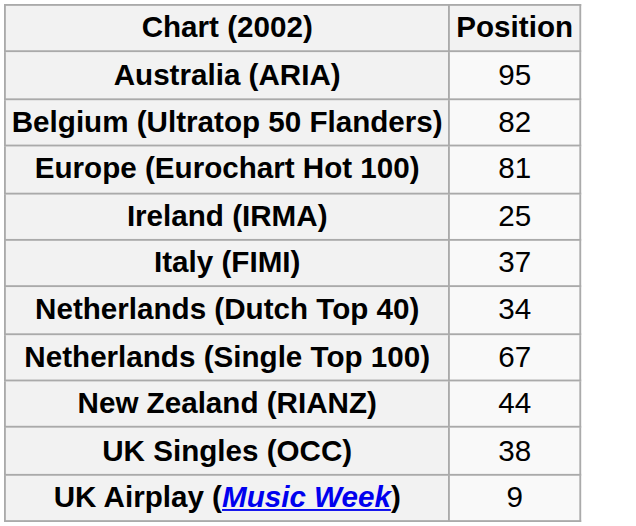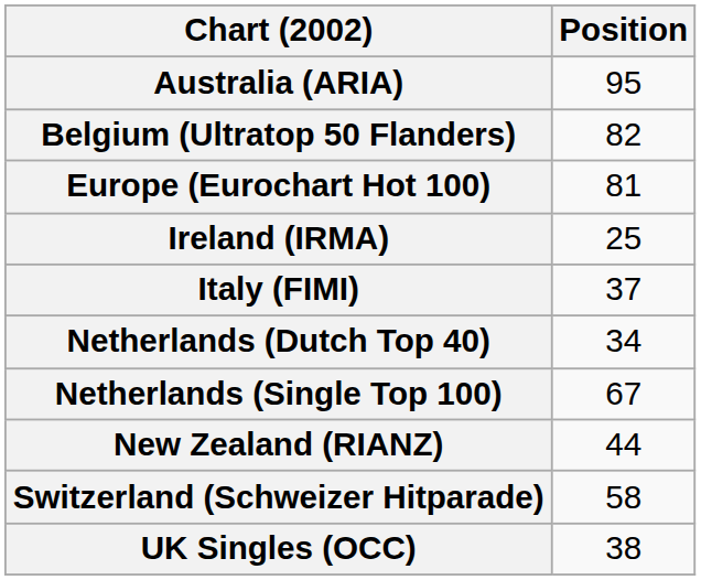 <table class="wikitable sortable plainrowheaders" style="text-align:center">
 <tr>
 <th>Chart (2002)</th>
 <th>Position</th>
 </tr>
 <tr>
 <th scope="row">Australia (ARIA)</th>
 <td>95</td>
 </tr>
 <tr>
 <th scope="row">Belgium (Ultratop 50 Flanders)</th>
 <td>82</td>
 </tr>
 <tr>
 <th scope="row">Europe (Eurochart Hot 100)</th>
 <td>81</td>
 </tr>
 <tr>
 <th scope="row">Ireland (IRMA)</th>
 <td>25</td>
 </tr>
 <tr>
 <th scope="row">Italy (FIMI)</th>
 <td>37</td>
 </tr>
 <tr>
 <th scope="row">Netherlands (Dutch Top 40)</th>
 <td>34</td>
 </tr>
 <tr>
 <th scope="row">Netherlands (Single Top 100)</th>
 <td>67</td>
 </tr>
 <tr>
 <th scope="row">New Zealand (RIANZ)</th>
 <td>44</td>
 </tr>
 <tr>
+<th scope="row">Switzerland (Schweizer Hitparade)</th>
+<td>58</td>
+</tr>
+<tr>
 <th scope="row">UK Singles (OCC)</th>
 <td>38</td>
 </tr>
-<tr>
-<th scope="row">UK Airplay (<em><a href='#'>Music Week</a></em>)</th>
-<td>9</td>
-</tr>
 </table>
